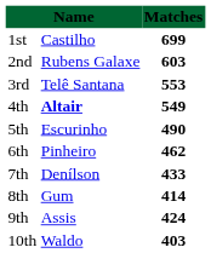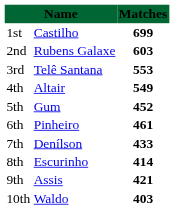 <table class="toccolors" border="0" cellpadding="2" cellspacing="0" align="left" style="margin:0.5em;">
 <tr>
 <th colspan="2" align=center style="background-color: #006633;"><span>Name</span></th>
 <th align=center style="background-color: #006633;"><span>Matches</span></th>
 </tr>
 <tr>
 <td>1st</td>
 <td> <a href='#'>Castilho</a></td>
 <td align="center"><strong>699</strong></td>
 </tr>
 <tr>
 <td>2nd</td>
 <td> <a href='#'>Rubens Galaxe</a></td>
 <td align="center"><strong>603</strong></td>
 </tr>
 <tr>
 <td>3rd</td>
 <td> <a href='#'>Telê Santana</a></td>
 <td align="center"><strong>553</strong></td>
 </tr>
 <tr>
 <td>4th</td>
-<td><strong> <a href='#'>Altair</a></strong></td>
+<td> <a href='#'>Altair</a></td>
 <td align="center"><strong>549</strong></td>
 </tr>
 <tr>
 <td>5th</td>
-<td> <a href='#'>Escurinho</a></td>
-<td align="center"><strong>490</strong></td>
+<td> <a href='#'>Gum</a></td>
+<td align="center"><strong>452</strong></td>
 </tr>
 <tr>
 <td>6th</td>
 <td> <a href='#'>Pinheiro</a></td>
-<td align="center"><strong>462</strong></td>
+<td align="center"><strong>461</strong></td>
 </tr>
 <tr>
 <td>7th</td>
 <td> <a href='#'>Denílson</a></td>
 <td align="center"><strong>433</strong></td>
 </tr>
 <tr>
 <td>8th</td>
-<td> <a href='#'>Gum</a></td>
+<td> <a href='#'>Escurinho</a></td>
 <th><strong>414</strong></th>
 </tr>
 <tr>
 <td>9th</td>
 <td> <a href='#'>Assis</a></td>
-<td align="center"><strong>424</strong></td>
+<td align="center"><strong>421</strong></td>
 </tr>
 <tr>
 <td>10th</td>
 <td> <a href='#'>Waldo</a></td>
 <td align="center"><strong>403</strong></td>
 </tr>
 </table>
